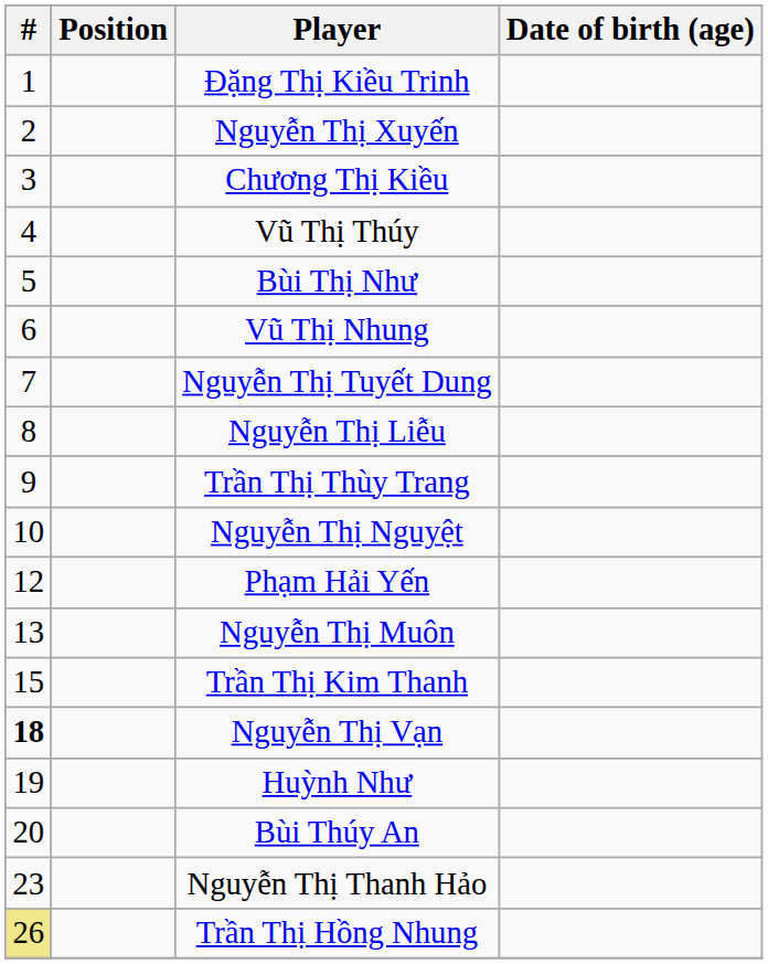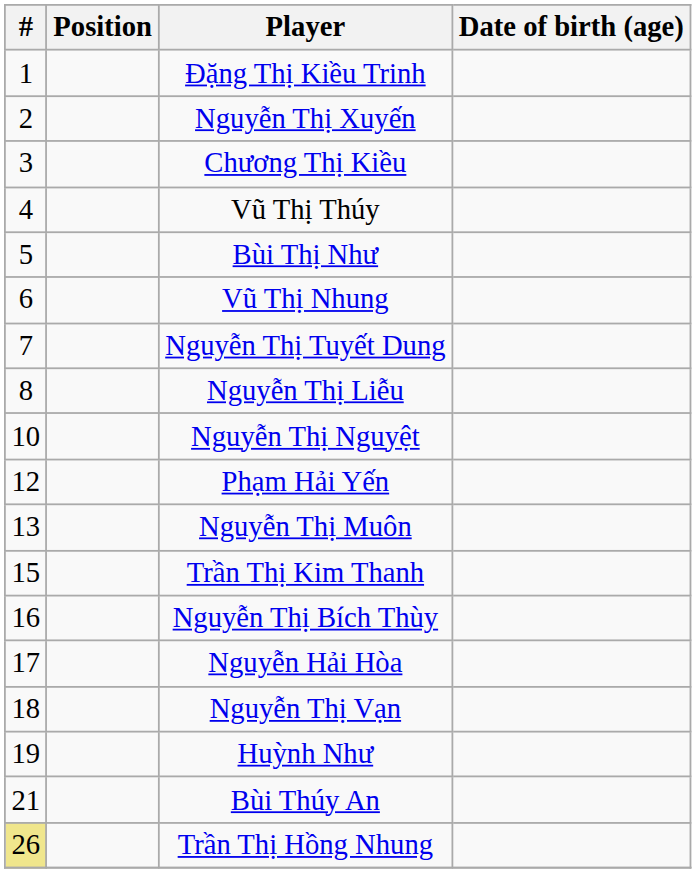 <table class="wikitable sortable" style="text-align: center;">
 <tr>
 <th>#</th>
 <th>Position</th>
 <th>Player</th>
 <th>Date of birth (age)</th>
 </tr>
 <tr>
 <td>1</td>
 <td></td>
 <td><a href='#'>Đặng Thị Kiều Trinh</a></td>
 <td></td>
 </tr>
 <tr>
 <td>2</td>
 <td></td>
 <td><a href='#'>Nguyễn Thị Xuyến</a></td>
 <td></td>
 </tr>
 <tr>
 <td>3</td>
 <td></td>
 <td><a href='#'>Chương Thị Kiều</a></td>
 <td></td>
 </tr>
 <tr>
 <td>4</td>
 <td></td>
 <td>Vũ Thị Thúy</td>
 <td></td>
 </tr>
 <tr>
 <td>5</td>
 <td></td>
 <td><a href='#'>Bùi Thị Như</a></td>
 <td></td>
 </tr>
 <tr>
 <td>6</td>
 <td></td>
 <td><a href='#'>Vũ Thị Nhung</a></td>
 <td></td>
 </tr>
 <tr>
 <td>7</td>
 <td></td>
 <td><a href='#'>Nguyễn Thị Tuyết Dung</a></td>
 <td></td>
 </tr>
 <tr>
 <td>8</td>
 <td></td>
 <td><a href='#'>Nguyễn Thị Liễu</a></td>
 <td></td>
 </tr>
 <tr>
-<td>9</td>
-<td></td>
-<td><a href='#'>Trần Thị Thùy Trang</a></td>
-<td></td>
-</tr>
-<tr>
 <td>10</td>
 <td></td>
 <td><a href='#'>Nguyễn Thị Nguyệt</a></td>
 <td></td>
 </tr>
 <tr>
 <td>12</td>
 <td></td>
 <td><a href='#'>Phạm Hải Yến</a></td>
 <td></td>
 </tr>
 <tr>
 <td>13</td>
 <td></td>
 <td><a href='#'>Nguyễn Thị Muôn</a></td>
 <td></td>
 </tr>
 <tr>
 <td>15</td>
 <td></td>
 <td><a href='#'>Trần Thị Kim Thanh</a></td>
 <td></td>
 </tr>
 <tr>
-<td><strong>18</strong></td>
+<td>16</td>
+<td></td>
+<td><a href='#'>Nguyễn Thị Bích Thùy</a></td>
+<td></td>
+</tr>
+<tr>
+<td>17</td>
+<td></td>
+<td><a href='#'>Nguyễn Hải Hòa</a></td>
+<td></td>
+</tr>
+<tr>
+<td>18</td>
 <td></td>
 <td><a href='#'>Nguyễn Thị Vạn</a></td>
 <td></td>
 </tr>
 <tr>
 <td>19</td>
 <td></td>
 <td><a href='#'>Huỳnh Như</a></td>
 <td></td>
 </tr>
 <tr>
-<td>20</td>
+<td>21</td>
 <td></td>
 <td><a href='#'>Bùi Thúy An</a></td>
-<td></td>
-</tr>
-<tr>
-<td>23</td>
-<td></td>
-<td>Nguyễn Thị Thanh Hảo</td>
 <td></td>
 </tr>
 <tr>
 <td style="background: khaki;">26</td>
 <td></td>
 <td><a href='#'>Trần Thị Hồng Nhung</a></td>
 <td></td>
 </tr>
 <tr>
 </tr>
 </table>
